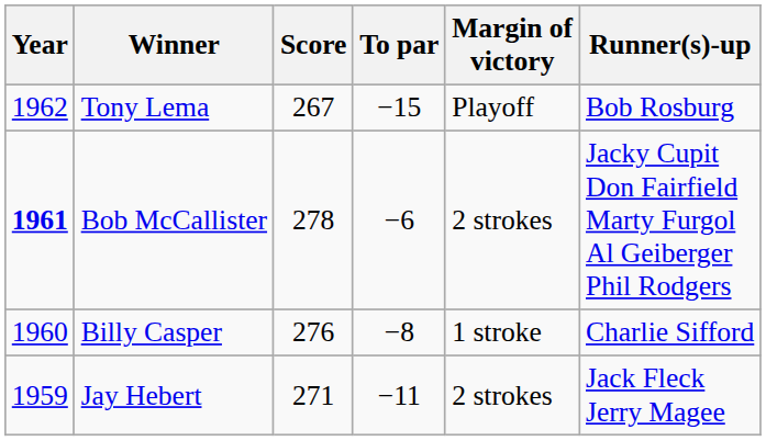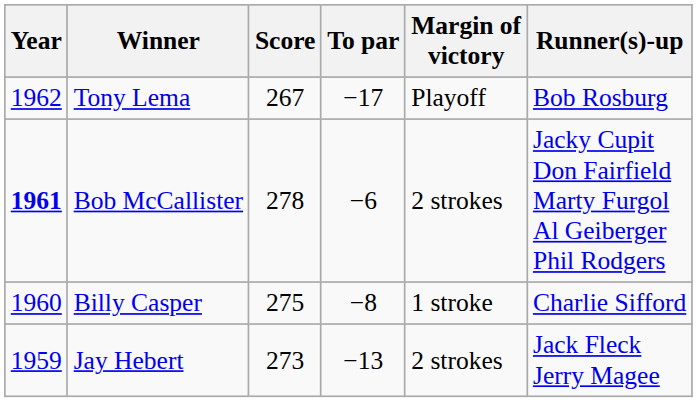 <table class="wikitable" style="font-size:95%">
 <tr>
 <th>Year</th>
 <th>Winner</th>
 <th>Score</th>
 <th>To par</th>
 <th>Margin of<br>victory</th>
 <th>Runner(s)-up</th>
 </tr>
 <tr>
 <td><a href='#'>1962</a></td>
 <td> <a href='#'>Tony Lema</a></td>
 <td align=center>267</td>
-<td align=center>−15</td>
+<td align=center>−17</td>
 <td>Playoff</td>
 <td> <a href='#'>Bob Rosburg</a></td>
 </tr>
 <tr>
 <td><strong><a href='#'>1961</a></strong></td>
 <td> <a href='#'>Bob McCallister</a></td>
 <td align=center>278</td>
 <td align=center>−6</td>
 <td>2 strokes</td>
 <td> <a href='#'>Jacky Cupit</a><br> <a href='#'>Don Fairfield</a><br> <a href='#'>Marty Furgol</a><br> <a href='#'>Al Geiberger</a><br> <a href='#'>Phil Rodgers</a></td>
 </tr>
 <tr>
 <td><a href='#'>1960</a></td>
 <td> <a href='#'>Billy Casper</a></td>
-<td align=center>276</td>
+<td align=center>275</td>
 <td align=center>−8</td>
 <td>1 stroke</td>
 <td> <a href='#'>Charlie Sifford</a></td>
 </tr>
 <tr>
 <td><a href='#'>1959</a></td>
 <td> <a href='#'>Jay Hebert</a></td>
-<td align=center>271</td>
-<td align=center>−11</td>
+<td align=center>273</td>
+<td align=center>−13</td>
 <td>2 strokes</td>
 <td> <a href='#'>Jack Fleck</a><br> <a href='#'>Jerry Magee</a></td>
 </tr>
 </table>
